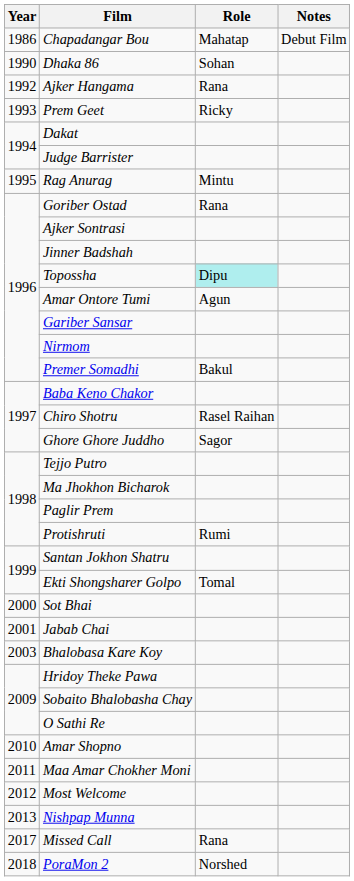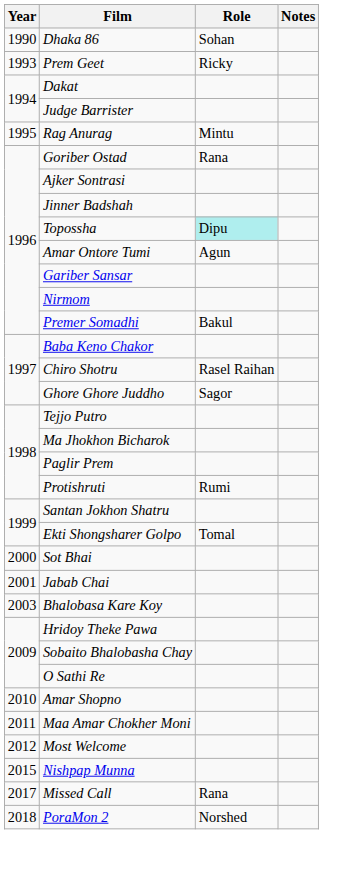 <table class="wikitable" style="font-size: 95%;">
 <tr>
 <th>Year</th>
 <th>Film</th>
 <th>Role</th>
 <th>Notes</th>
 </tr>
 <tr>
-<td>1986</td>
-<td><em>Chapadangar Bou</em></td>
-<td>Mahatap</td>
-<td>Debut Film</td>
-</tr>
-<tr>
 <td>1990</td>
 <td><em>Dhaka 86</em></td>
 <td>Sohan</td>
-<td></td>
-</tr>
-<tr>
-<td>1992</td>
-<td><em>Ajker Hangama</em></td>
-<td>Rana</td>
 <td></td>
 </tr>
 <tr>
 <td>1993</td>
 <td><em>Prem Geet</em></td>
 <td>Ricky</td>
 <td></td>
 </tr>
 <tr>
 <td rowspan="2">1994</td>
 <td><em>Dakat</em></td>
 <td></td>
 <td></td>
 </tr>
 <tr>
 <td><em>Judge Barrister</em></td>
 <td></td>
 <td></td>
 </tr>
 <tr>
 <td>1995</td>
 <td><em>Rag Anurag</em></td>
 <td>Mintu</td>
 <td></td>
 </tr>
 <tr>
 <td rowspan="8">1996</td>
 <td><em>Goriber Ostad</em></td>
 <td>Rana</td>
 <td></td>
 </tr>
 <tr>
 <td><em>Ajker Sontrasi</em></td>
 <td></td>
 <td></td>
 </tr>
 <tr>
 <td><em>Jinner Badshah</em></td>
 <td></td>
 <td></td>
 </tr>
 <tr>
 <td><em>Topossha</em></td>
 <td style="background: paleturquoise;">Dipu</td>
 <td></td>
 </tr>
 <tr>
 <td><em>Amar Ontore Tumi</em></td>
 <td>Agun</td>
 <td></td>
 </tr>
 <tr>
 <td><em><a href='#'>Gariber Sansar</a></em></td>
 <td></td>
 <td></td>
 </tr>
 <tr>
 <td><em><a href='#'>Nirmom</a></em></td>
 <td></td>
 <td></td>
 </tr>
 <tr>
 <td><em><a href='#'>Premer Somadhi</a></em></td>
 <td>Bakul</td>
 <td></td>
 </tr>
 <tr>
 <td rowspan="3">1997</td>
 <td><em><a href='#'>Baba Keno Chakor</a></em></td>
 <td></td>
 <td></td>
 </tr>
 <tr>
 <td><em>Chiro Shotru</em></td>
 <td>Rasel Raihan</td>
 <td></td>
 </tr>
 <tr>
 <td><em>Ghore Ghore Juddho</em></td>
 <td>Sagor</td>
 <td></td>
 </tr>
 <tr>
 <td rowspan="4">1998</td>
 <td><em>Tejjo Putro</em></td>
 <td></td>
 <td></td>
 </tr>
 <tr>
 <td><em>Ma Jhokhon Bicharok</em></td>
 <td></td>
 <td></td>
 </tr>
 <tr>
 <td><em>Paglir Prem</em></td>
 <td></td>
 <td></td>
 </tr>
 <tr>
 <td><em>Protishruti</em></td>
 <td>Rumi</td>
 <td></td>
 </tr>
 <tr>
 <td rowspan="2">1999</td>
 <td><em>Santan Jokhon Shatru</em></td>
 <td></td>
 <td></td>
 </tr>
 <tr>
 <td><em>Ekti Shongsharer Golpo</em></td>
 <td>Tomal</td>
 <td></td>
 </tr>
 <tr>
 <td>2000</td>
 <td><em>Sot Bhai</em></td>
 <td></td>
 <td></td>
 </tr>
 <tr>
 <td>2001</td>
 <td><em>Jabab Chai</em></td>
 <td></td>
 <td></td>
 </tr>
 <tr>
 <td>2003</td>
 <td><em>Bhalobasa Kare Koy</em></td>
 <td></td>
 <td></td>
 </tr>
 <tr>
 <td rowspan="3">2009</td>
 <td><em>Hridoy Theke Pawa</em></td>
 <td></td>
 <td></td>
 </tr>
 <tr>
 <td><em>Sobaito Bhalobasha Chay</em></td>
 <td></td>
 <td></td>
 </tr>
 <tr>
 <td><em>O Sathi Re</em></td>
 <td></td>
 <td></td>
 </tr>
 <tr>
 <td>2010</td>
 <td><em>Amar Shopno</em></td>
 <td></td>
 <td></td>
 </tr>
 <tr>
 <td>2011</td>
 <td><em>Maa Amar Chokher Moni</em></td>
 <td></td>
 <td></td>
 </tr>
 <tr>
 <td>2012</td>
 <td><em>Most Welcome</em></td>
 <td></td>
 <td></td>
 </tr>
 <tr>
-<td>2013</td>
+<td>2015</td>
 <td><em><a href='#'>Nishpap Munna</a></em></td>
 <td></td>
 <td></td>
 </tr>
 <tr>
 <td>2017</td>
 <td><em>Missed Call</em></td>
 <td>Rana</td>
 <td></td>
 </tr>
 <tr>
 <td>2018</td>
 <td><em><a href='#'>PoraMon 2</a></em></td>
 <td>Norshed</td>
 <td></td>
 </tr>
 </table>
